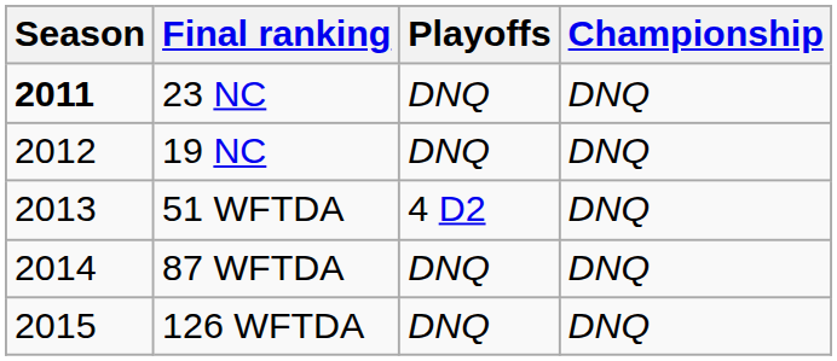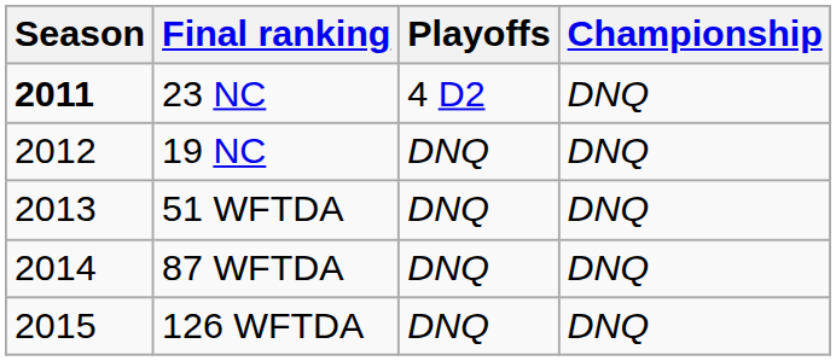 <table class="wikitable sortable">
 <tr>
 <th>Season</th>
 <th><a href='#'>Final ranking</a></th>
 <th>Playoffs</th>
 <th><a href='#'>Championship</a></th>
 </tr>
 <tr>
 <td><strong>2011</strong></td>
 <td>23 <a href='#'>NC</a></td>
-<td><em>DNQ</em></td>
+<td>4 <a href='#'>D2</a></td>
 <td><em>DNQ</em></td>
 </tr>
 <tr>
 <td>2012</td>
 <td>19 <a href='#'>NC</a></td>
 <td><em>DNQ</em></td>
 <td><em>DNQ</em></td>
 </tr>
 <tr>
 <td>2013</td>
 <td>51 WFTDA</td>
-<td>4 <a href='#'>D2</a></td>
+<td><em>DNQ</em></td>
 <td><em>DNQ</em></td>
 </tr>
 <tr>
 <td>2014</td>
 <td>87 WFTDA</td>
 <td><em>DNQ</em></td>
 <td><em>DNQ</em></td>
 </tr>
 <tr>
 <td>2015</td>
 <td>126 WFTDA</td>
 <td><em>DNQ</em></td>
 <td><em>DNQ</em></td>
 </tr>
 </table>
